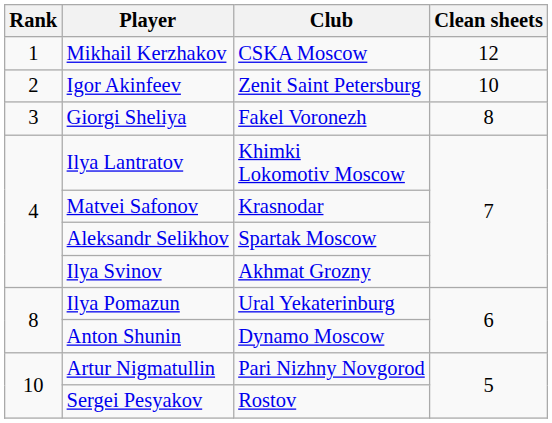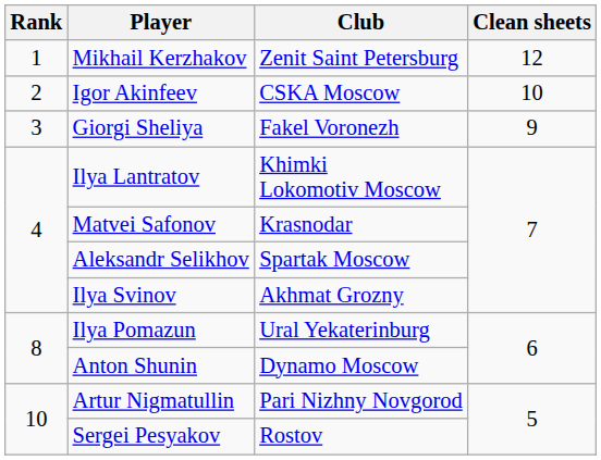 <table class="wikitable" style="text-align: center;">
 <tr>
 <th>Rank</th>
 <th>Player</th>
 <th>Club</th>
 <th>Clean sheets</th>
 </tr>
 <tr>
 <td>1</td>
 <td style="text-align: left;"> <a href='#'>Mikhail Kerzhakov</a></td>
-<td style="text-align: left;"><a href='#'>CSKA Moscow</a></td>
+<td style="text-align: left;"><a href='#'>Zenit Saint Petersburg</a></td>
 <td>12</td>
 </tr>
 <tr>
 <td>2</td>
 <td style="text-align: left;"> <a href='#'>Igor Akinfeev</a></td>
-<td style="text-align: left;"><a href='#'>Zenit Saint Petersburg</a></td>
+<td style="text-align: left;"><a href='#'>CSKA Moscow</a></td>
 <td>10</td>
 </tr>
 <tr>
 <td>3</td>
 <td style="text-align: left;"> <a href='#'>Giorgi Sheliya</a></td>
 <td style="text-align: left;"><a href='#'>Fakel Voronezh</a></td>
-<td>8</td>
+<td>9</td>
 </tr>
 <tr>
 <td rowspan="4">4</td>
 <td style="text-align: left;"> <a href='#'>Ilya Lantratov</a></td>
 <td style="text-align: left;"><a href='#'>Khimki</a><br><a href='#'>Lokomotiv Moscow</a></td>
 <td rowspan="4">7</td>
 </tr>
 <tr>
 <td style="text-align: left;"> <a href='#'>Matvei Safonov</a></td>
 <td style="text-align: left;"><a href='#'>Krasnodar</a></td>
 </tr>
 <tr>
 <td style="text-align: left;"> <a href='#'>Aleksandr Selikhov</a></td>
 <td style="text-align: left;"><a href='#'>Spartak Moscow</a></td>
 </tr>
 <tr>
 <td style="text-align: left;"> <a href='#'>Ilya Svinov</a></td>
 <td style="text-align: left;"><a href='#'>Akhmat Grozny</a></td>
 </tr>
 <tr>
 <td rowspan="2">8</td>
 <td style="text-align: left;"> <a href='#'>Ilya Pomazun</a></td>
 <td style="text-align: left;"><a href='#'>Ural Yekaterinburg</a></td>
 <td rowspan="2">6</td>
 </tr>
 <tr>
 <td style="text-align: left;"> <a href='#'>Anton Shunin</a></td>
 <td style="text-align: left;"><a href='#'>Dynamo Moscow</a></td>
 </tr>
 <tr>
 <td rowspan="2">10</td>
 <td style="text-align: left;"> <a href='#'>Artur Nigmatullin</a></td>
 <td style="text-align: left;"><a href='#'>Pari Nizhny Novgorod</a></td>
 <td rowspan="2">5</td>
 </tr>
 <tr>
 <td style="text-align: left;"> <a href='#'>Sergei Pesyakov</a></td>
 <td style="text-align: left;"><a href='#'>Rostov</a></td>
 </tr>
 </table>
